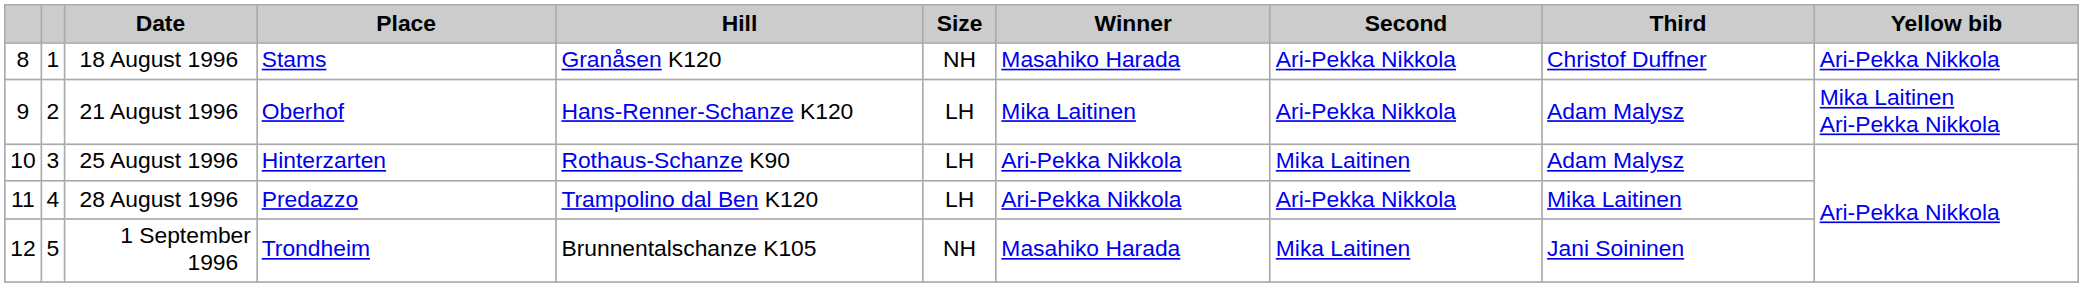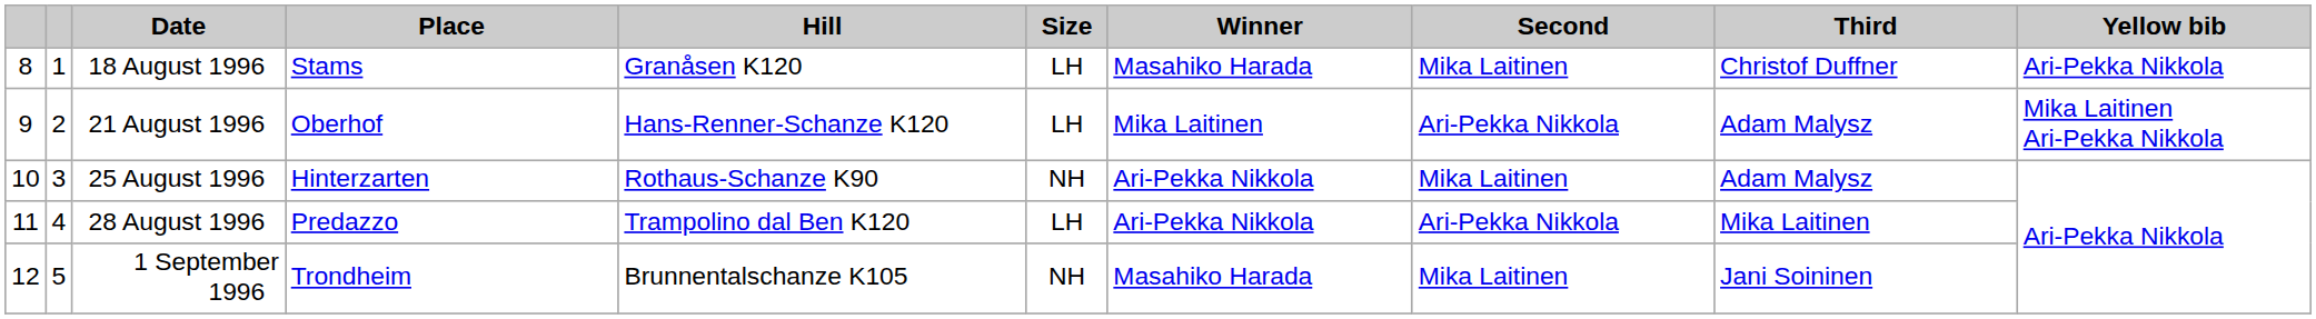 <table class="wikitable plainrowheaders" style="background:#fff; font-size:86%; line-height:16px; border:grey solid 1px; border-collapse:collapse;">
 <tr style="background:#ccc; text-align:center;">
 <th scope="col" style="background:#ccc; width=20 px;"></th>
 <th scope="col" style="background:#ccc; width=30 px;"></th>
 <th scope="col" style="background:#ccc; width:120px;">Date</th>
 <th scope="col" style="background:#ccc; width:200px;">Place</th>
 <th scope="col" style="background:#ccc; width:240px;">Hill</th>
 <th scope="col" style="background:#ccc; width:40px;">Size</th>
 <th scope="col" style="background:#ccc; width:185px;">Winner</th>
 <th scope="col" style="background:#ccc; width:185px;">Second</th>
 <th scope="col" style="background:#ccc; width:185px;">Third</th>
 <th scope="col" style="background:#ccc; width:180px;">Yellow bib</th>
 </tr>
 <tr>
 <td align=center>8</td>
 <td align=center>1</td>
 <td align=right>18 August 1996  </td>
 <td> <a href='#'>Stams</a></td>
 <td><a href='#'>Granåsen</a> K120</td>
-<td align=center>NH</td>
+<td align=center>LH</td>
 <td> <a href='#'>Masahiko Harada</a></td>
-<td> <a href='#'>Ari-Pekka Nikkola</a></td>
+<td> <a href='#'>Mika Laitinen</a></td>
 <td> <a href='#'>Christof Duffner</a></td>
 <td> <a href='#'>Ari-Pekka Nikkola</a></td>
 </tr>
 <tr>
 <td align=center>9</td>
 <td align=center>2</td>
 <td align=right>21 August 1996  </td>
 <td> <a href='#'>Oberhof</a></td>
 <td><a href='#'>Hans-Renner-Schanze</a> K120</td>
 <td align=center>LH</td>
 <td> <a href='#'>Mika Laitinen</a></td>
 <td> <a href='#'>Ari-Pekka Nikkola</a></td>
 <td> <a href='#'>Adam Malysz</a></td>
 <td> <a href='#'>Mika Laitinen</a><br> <a href='#'>Ari-Pekka Nikkola</a></td>
 </tr>
 <tr>
 <td align=center>10</td>
 <td align=center>3</td>
 <td align=right>25 August 1996  </td>
 <td> <a href='#'>Hinterzarten</a></td>
 <td><a href='#'>Rothaus-Schanze</a> K90</td>
-<td align=center>LH</td>
+<td align=center>NH</td>
 <td> <a href='#'>Ari-Pekka Nikkola</a></td>
 <td> <a href='#'>Mika Laitinen</a></td>
 <td> <a href='#'>Adam Malysz</a></td>
 <td rowspan="3"> <a href='#'>Ari-Pekka Nikkola</a></td>
 </tr>
 <tr>
 <td align=center>11</td>
 <td align=center>4</td>
 <td align=right>28 August 1996  </td>
 <td> <a href='#'>Predazzo</a></td>
 <td><a href='#'>Trampolino dal Ben</a> K120</td>
 <td align=center>LH</td>
 <td> <a href='#'>Ari-Pekka Nikkola</a></td>
 <td> <a href='#'>Ari-Pekka Nikkola</a></td>
 <td> <a href='#'>Mika Laitinen</a></td>
 </tr>
 <tr>
 <td align=center>12</td>
 <td align=center>5</td>
 <td align=right>1 September 1996  </td>
 <td> <a href='#'>Trondheim</a></td>
 <td>Brunnentalschanze K105</td>
 <td align=center>NH</td>
 <td> <a href='#'>Masahiko Harada</a></td>
 <td> <a href='#'>Mika Laitinen</a></td>
 <td> <a href='#'>Jani Soininen</a></td>
 </tr>
 </table>
